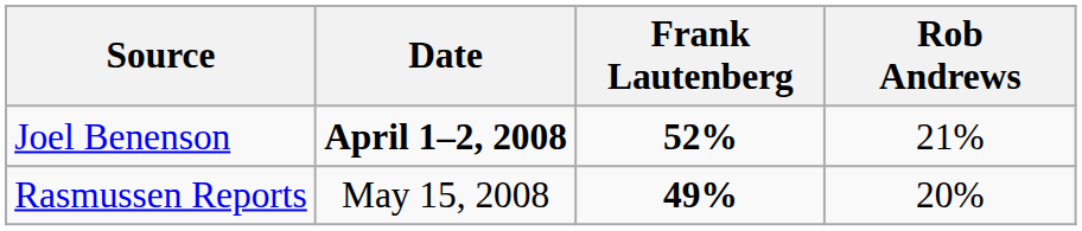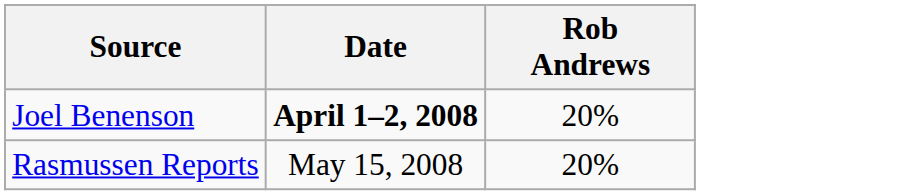 <table class="wikitable" style="text-align:center">
 <tr>
 <th>Source</th>
 <th>Date</th>
-<th style="width:100px;">Frank<br>Lautenberg</th>
 <th style="width:100px;">Rob<br>Andrews</th>
 </tr>
 <tr>
 <td align=left><a href='#'>Joel Benenson</a></td>
 <td><strong>April 1–2, 2008</strong></td>
-<td><strong>52%</strong></td>
-<td>21%</td>
+<td>20%</td>
 </tr>
 <tr>
 <td align=left><a href='#'>Rasmussen Reports</a></td>
 <td>May 15, 2008</td>
-<td><strong>49%</strong></td>
 <td>20%</td>
 </tr>
 </table>
